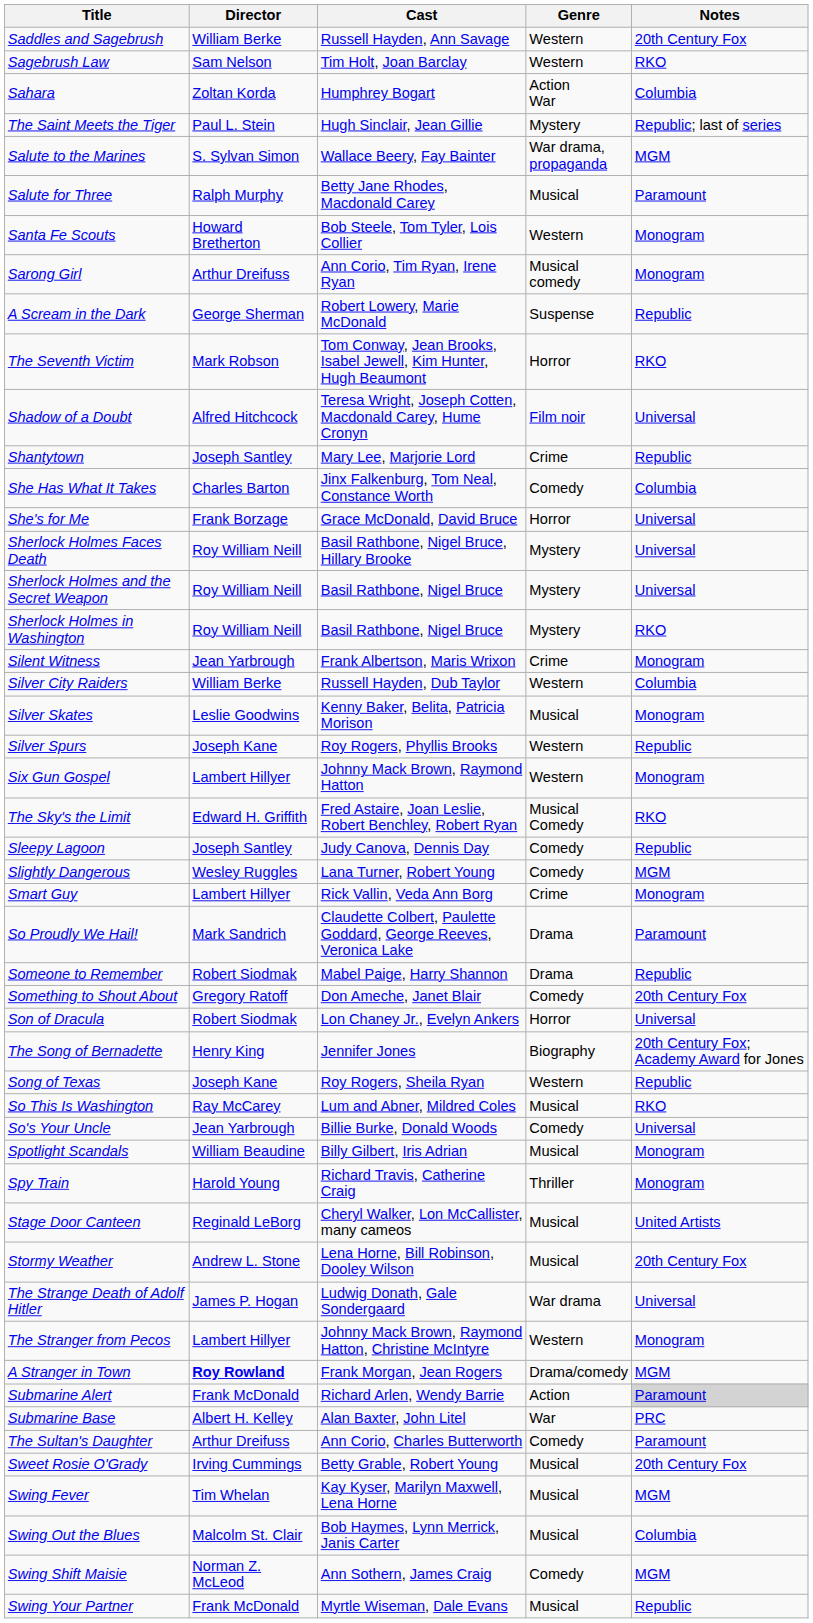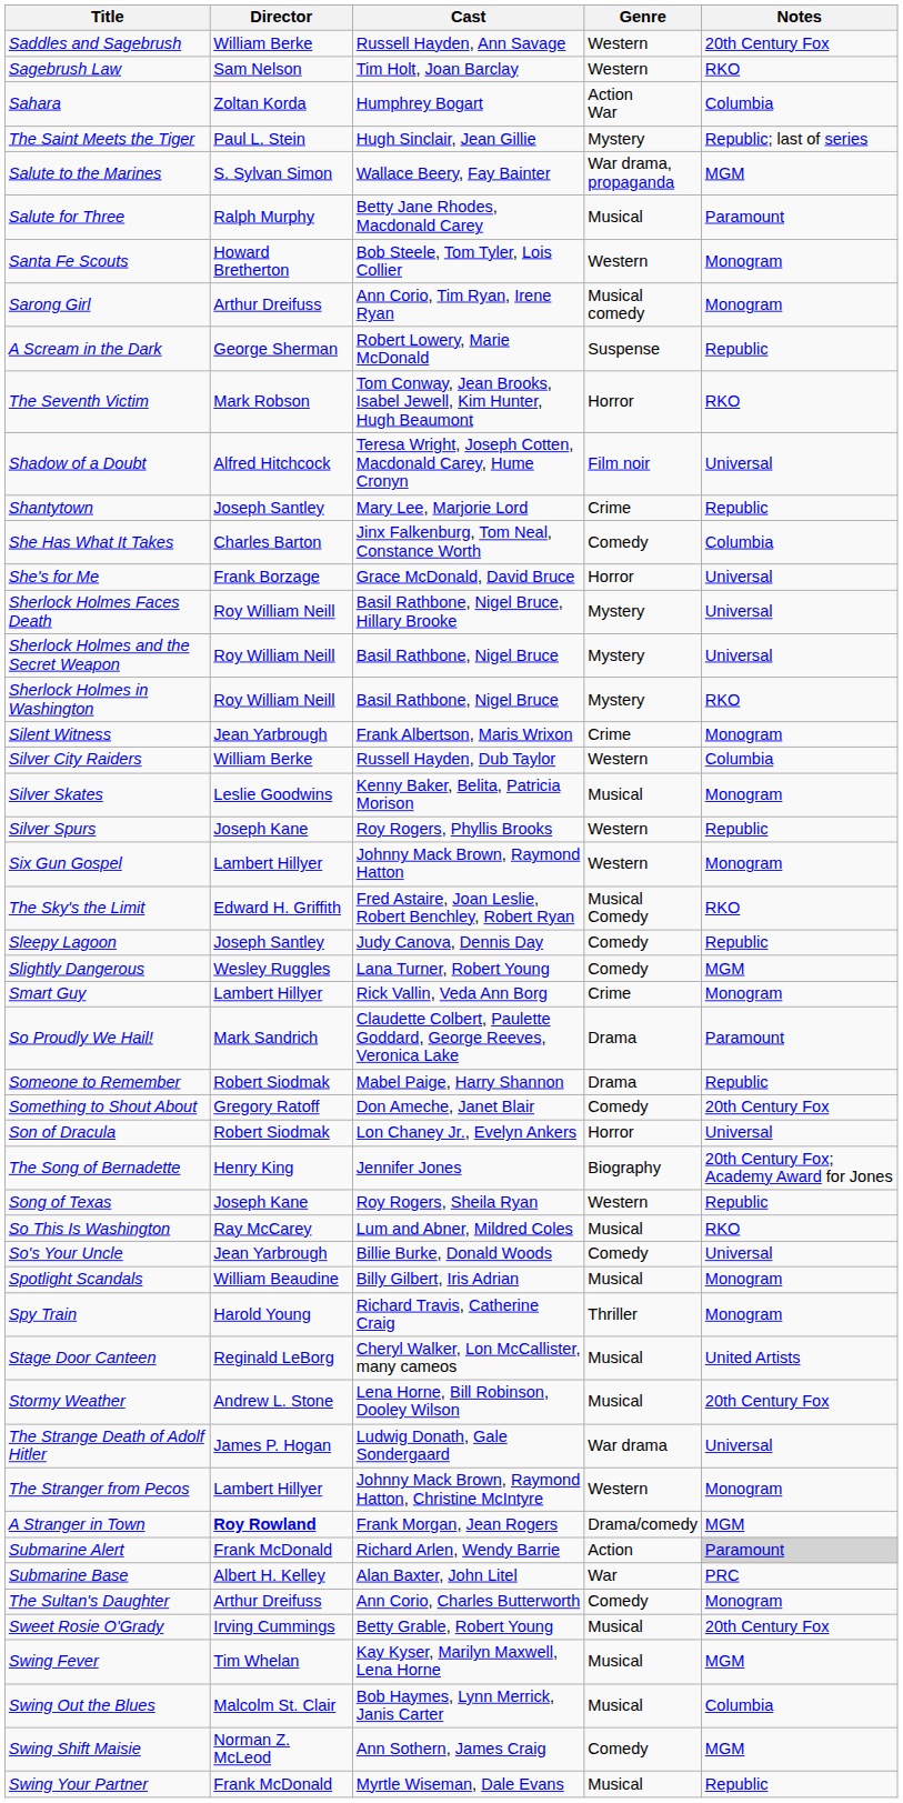 <table class="wikitable" style="width:100%;">
 <tr>
 <th style="width:23%;">Title</th>
 <th style="width:16%;">Director</th>
 <th style="width:26%;">Cast</th>
 <th style="width:13%;">Genre</th>
 <th style="width:22%;">Notes</th>
 </tr>
 <tr>
 <td><em><a href='#'>Saddles and Sagebrush</a></em></td>
 <td><a href='#'>William Berke</a></td>
 <td><a href='#'>Russell Hayden</a>, <a href='#'>Ann Savage</a></td>
 <td>Western</td>
 <td><a href='#'>20th Century Fox</a></td>
 </tr>
 <tr>
 <td><em><a href='#'>Sagebrush Law</a></em></td>
 <td><a href='#'>Sam Nelson</a></td>
 <td><a href='#'>Tim Holt</a>, <a href='#'>Joan Barclay</a></td>
 <td>Western</td>
 <td><a href='#'>RKO</a></td>
 </tr>
 <tr>
 <td><em><a href='#'>Sahara</a></em></td>
 <td><a href='#'>Zoltan Korda</a></td>
 <td><a href='#'>Humphrey Bogart</a></td>
 <td>Action<br>War</td>
 <td><a href='#'>Columbia</a></td>
 </tr>
 <tr>
 <td><em><a href='#'>The Saint Meets the Tiger</a></em></td>
 <td><a href='#'>Paul L. Stein</a></td>
 <td><a href='#'>Hugh Sinclair</a>, <a href='#'>Jean Gillie</a></td>
 <td>Mystery</td>
 <td><a href='#'>Republic</a>; last of <a href='#'>series</a></td>
 </tr>
 <tr>
 <td><em><a href='#'>Salute to the Marines</a></em></td>
 <td><a href='#'>S. Sylvan Simon</a></td>
 <td><a href='#'>Wallace Beery</a>, <a href='#'>Fay Bainter</a></td>
 <td>War drama, <a href='#'>propaganda</a></td>
 <td><a href='#'>MGM</a></td>
 </tr>
 <tr>
 <td><em><a href='#'>Salute for Three</a></em></td>
 <td><a href='#'>Ralph Murphy</a></td>
 <td><a href='#'>Betty Jane Rhodes</a>, <a href='#'>Macdonald Carey</a></td>
 <td>Musical</td>
 <td><a href='#'>Paramount</a></td>
 </tr>
 <tr>
 <td><em><a href='#'>Santa Fe Scouts</a></em></td>
 <td><a href='#'>Howard Bretherton</a></td>
 <td><a href='#'>Bob Steele</a>, <a href='#'>Tom Tyler</a>, <a href='#'>Lois Collier</a></td>
 <td>Western</td>
 <td><a href='#'>Monogram</a></td>
 </tr>
 <tr>
 <td><em><a href='#'>Sarong Girl</a></em></td>
 <td><a href='#'>Arthur Dreifuss</a></td>
 <td><a href='#'>Ann Corio</a>, <a href='#'>Tim Ryan</a>, <a href='#'>Irene Ryan</a></td>
 <td>Musical comedy</td>
 <td><a href='#'>Monogram</a></td>
 </tr>
 <tr>
 <td><em><a href='#'>A Scream in the Dark</a></em></td>
 <td><a href='#'>George Sherman</a></td>
 <td><a href='#'>Robert Lowery</a>, <a href='#'>Marie McDonald</a></td>
 <td>Suspense</td>
 <td><a href='#'>Republic</a></td>
 </tr>
 <tr>
 <td><em><a href='#'>The Seventh Victim</a></em></td>
 <td><a href='#'>Mark Robson</a></td>
 <td><a href='#'>Tom Conway</a>, <a href='#'>Jean Brooks</a>, <a href='#'>Isabel Jewell</a>, <a href='#'>Kim Hunter</a>, <a href='#'>Hugh Beaumont</a></td>
 <td>Horror</td>
 <td><a href='#'>RKO</a></td>
 </tr>
 <tr>
 <td><em><a href='#'>Shadow of a Doubt</a></em></td>
 <td><a href='#'>Alfred Hitchcock</a></td>
 <td><a href='#'>Teresa Wright</a>, <a href='#'>Joseph Cotten</a>, <a href='#'>Macdonald Carey</a>, <a href='#'>Hume Cronyn</a></td>
 <td><a href='#'>Film noir</a></td>
 <td><a href='#'>Universal</a></td>
 </tr>
 <tr>
 <td><em><a href='#'>Shantytown</a></em></td>
 <td><a href='#'>Joseph Santley</a></td>
 <td><a href='#'>Mary Lee</a>, <a href='#'>Marjorie Lord</a></td>
 <td>Crime</td>
 <td><a href='#'>Republic</a></td>
 </tr>
 <tr>
 <td><em><a href='#'>She Has What It Takes</a></em></td>
 <td><a href='#'>Charles Barton</a></td>
 <td><a href='#'>Jinx Falkenburg</a>, <a href='#'>Tom Neal</a>, <a href='#'>Constance Worth</a></td>
 <td>Comedy</td>
 <td><a href='#'>Columbia</a></td>
 </tr>
 <tr>
 <td><em><a href='#'>She's for Me</a></em></td>
 <td><a href='#'>Frank Borzage</a></td>
 <td><a href='#'>Grace McDonald</a>, <a href='#'>David Bruce</a></td>
 <td>Horror</td>
 <td><a href='#'>Universal</a></td>
 </tr>
 <tr>
 <td><em><a href='#'>Sherlock Holmes Faces Death</a></em></td>
 <td><a href='#'>Roy William Neill</a></td>
 <td><a href='#'>Basil Rathbone</a>, <a href='#'>Nigel Bruce</a>, <a href='#'>Hillary Brooke</a></td>
 <td>Mystery</td>
 <td><a href='#'>Universal</a></td>
 </tr>
 <tr>
 <td><em><a href='#'>Sherlock Holmes and the Secret Weapon</a></em></td>
 <td><a href='#'>Roy William Neill</a></td>
 <td><a href='#'>Basil Rathbone</a>, <a href='#'>Nigel Bruce</a></td>
 <td>Mystery</td>
 <td><a href='#'>Universal</a></td>
 </tr>
 <tr>
 <td><em><a href='#'>Sherlock Holmes in Washington</a></em></td>
 <td><a href='#'>Roy William Neill</a></td>
 <td><a href='#'>Basil Rathbone</a>, <a href='#'>Nigel Bruce</a></td>
 <td>Mystery</td>
 <td><a href='#'>RKO</a></td>
 </tr>
 <tr>
 <td><em><a href='#'>Silent Witness</a></em></td>
 <td><a href='#'>Jean Yarbrough</a></td>
 <td><a href='#'>Frank Albertson</a>, <a href='#'>Maris Wrixon</a></td>
 <td>Crime</td>
 <td><a href='#'>Monogram</a></td>
 </tr>
 <tr>
 <td><em><a href='#'>Silver City Raiders</a></em></td>
 <td><a href='#'>William Berke</a></td>
 <td><a href='#'>Russell Hayden</a>, <a href='#'>Dub Taylor</a></td>
 <td>Western</td>
 <td><a href='#'>Columbia</a></td>
 </tr>
 <tr>
 <td><em><a href='#'>Silver Skates</a></em></td>
 <td><a href='#'>Leslie Goodwins</a></td>
 <td><a href='#'>Kenny Baker</a>, <a href='#'>Belita</a>, <a href='#'>Patricia Morison</a></td>
 <td>Musical</td>
 <td><a href='#'>Monogram</a></td>
 </tr>
 <tr>
 <td><em><a href='#'>Silver Spurs</a></em></td>
 <td><a href='#'>Joseph Kane</a></td>
 <td><a href='#'>Roy Rogers</a>, <a href='#'>Phyllis Brooks</a></td>
 <td>Western</td>
 <td><a href='#'>Republic</a></td>
 </tr>
 <tr>
 <td><em><a href='#'>Six Gun Gospel</a></em></td>
 <td><a href='#'>Lambert Hillyer</a></td>
 <td><a href='#'>Johnny Mack Brown</a>, <a href='#'>Raymond Hatton</a></td>
 <td>Western</td>
 <td><a href='#'>Monogram</a></td>
 </tr>
 <tr>
 <td><em><a href='#'>The Sky's the Limit</a></em></td>
 <td><a href='#'>Edward H. Griffith</a></td>
 <td><a href='#'>Fred Astaire</a>, <a href='#'>Joan Leslie</a>, <a href='#'>Robert Benchley</a>, <a href='#'>Robert Ryan</a></td>
 <td>Musical Comedy</td>
 <td><a href='#'>RKO</a></td>
 </tr>
 <tr>
 <td><em><a href='#'>Sleepy Lagoon</a></em></td>
 <td><a href='#'>Joseph Santley</a></td>
 <td><a href='#'>Judy Canova</a>, <a href='#'>Dennis Day</a></td>
 <td>Comedy</td>
 <td><a href='#'>Republic</a></td>
 </tr>
 <tr>
 <td><em><a href='#'>Slightly Dangerous</a></em></td>
 <td><a href='#'>Wesley Ruggles</a></td>
 <td><a href='#'>Lana Turner</a>, <a href='#'>Robert Young</a></td>
 <td>Comedy</td>
 <td><a href='#'>MGM</a></td>
 </tr>
 <tr>
 <td><em><a href='#'>Smart Guy</a></em></td>
 <td><a href='#'>Lambert Hillyer</a></td>
 <td><a href='#'>Rick Vallin</a>, <a href='#'>Veda Ann Borg</a></td>
 <td>Crime</td>
 <td><a href='#'>Monogram</a></td>
 </tr>
 <tr>
 <td><em><a href='#'>So Proudly We Hail!</a></em></td>
 <td><a href='#'>Mark Sandrich</a></td>
 <td><a href='#'>Claudette Colbert</a>, <a href='#'>Paulette Goddard</a>, <a href='#'>George Reeves</a>, <a href='#'>Veronica Lake</a></td>
 <td>Drama</td>
 <td><a href='#'>Paramount</a></td>
 </tr>
 <tr>
 <td><em><a href='#'>Someone to Remember</a></em></td>
 <td><a href='#'>Robert Siodmak</a></td>
 <td><a href='#'>Mabel Paige</a>, <a href='#'>Harry Shannon</a></td>
 <td>Drama</td>
 <td><a href='#'>Republic</a></td>
 </tr>
 <tr>
 <td><em><a href='#'>Something to Shout About</a></em></td>
 <td><a href='#'>Gregory Ratoff</a></td>
 <td><a href='#'>Don Ameche</a>, <a href='#'>Janet Blair</a></td>
 <td>Comedy</td>
 <td><a href='#'>20th Century Fox</a></td>
 </tr>
 <tr>
 <td><em><a href='#'>Son of Dracula</a></em></td>
 <td><a href='#'>Robert Siodmak</a></td>
 <td><a href='#'>Lon Chaney Jr.</a>, <a href='#'>Evelyn Ankers</a></td>
 <td>Horror</td>
 <td><a href='#'>Universal</a></td>
 </tr>
 <tr>
 <td><em><a href='#'>The Song of Bernadette</a></em></td>
 <td><a href='#'>Henry King</a></td>
 <td><a href='#'>Jennifer Jones</a></td>
 <td>Biography</td>
 <td><a href='#'>20th Century Fox</a>; <a href='#'>Academy Award</a> for Jones</td>
 </tr>
 <tr>
 <td><em><a href='#'>Song of Texas</a></em></td>
 <td><a href='#'>Joseph Kane</a></td>
 <td><a href='#'>Roy Rogers</a>, <a href='#'>Sheila Ryan</a></td>
 <td>Western</td>
 <td><a href='#'>Republic</a></td>
 </tr>
 <tr>
 <td><em><a href='#'>So This Is Washington</a></em></td>
 <td><a href='#'>Ray McCarey</a></td>
 <td><a href='#'>Lum and Abner</a>, <a href='#'>Mildred Coles</a></td>
 <td>Musical</td>
 <td><a href='#'>RKO</a></td>
 </tr>
 <tr>
 <td><em><a href='#'>So's Your Uncle</a></em></td>
 <td><a href='#'>Jean Yarbrough</a></td>
 <td><a href='#'>Billie Burke</a>, <a href='#'>Donald Woods</a></td>
 <td>Comedy</td>
 <td><a href='#'>Universal</a></td>
 </tr>
 <tr>
 <td><em><a href='#'>Spotlight Scandals</a></em></td>
 <td><a href='#'>William Beaudine</a></td>
 <td><a href='#'>Billy Gilbert</a>, <a href='#'>Iris Adrian</a></td>
 <td>Musical</td>
 <td><a href='#'>Monogram</a></td>
 </tr>
 <tr>
 <td><em><a href='#'>Spy Train</a></em></td>
 <td><a href='#'>Harold Young</a></td>
 <td><a href='#'>Richard Travis</a>, <a href='#'>Catherine Craig</a></td>
 <td>Thriller</td>
 <td><a href='#'>Monogram</a></td>
 </tr>
 <tr>
 <td><em><a href='#'>Stage Door Canteen</a></em></td>
 <td><a href='#'>Reginald LeBorg</a></td>
 <td><a href='#'>Cheryl Walker</a>, <a href='#'>Lon McCallister</a>, many cameos</td>
 <td>Musical</td>
 <td><a href='#'>United Artists</a></td>
 </tr>
 <tr>
 <td><em><a href='#'>Stormy Weather</a></em></td>
 <td><a href='#'>Andrew L. Stone</a></td>
 <td><a href='#'>Lena Horne</a>, <a href='#'>Bill Robinson</a>, <a href='#'>Dooley Wilson</a></td>
 <td>Musical</td>
 <td><a href='#'>20th Century Fox</a></td>
 </tr>
 <tr>
 <td><em><a href='#'>The Strange Death of Adolf Hitler</a></em></td>
 <td><a href='#'>James P. Hogan</a></td>
 <td><a href='#'>Ludwig Donath</a>, <a href='#'>Gale Sondergaard</a></td>
 <td>War drama</td>
 <td><a href='#'>Universal</a></td>
 </tr>
 <tr>
 <td><em><a href='#'>The Stranger from Pecos</a></em></td>
 <td><a href='#'>Lambert Hillyer</a></td>
 <td><a href='#'>Johnny Mack Brown</a>, <a href='#'>Raymond Hatton</a>, <a href='#'>Christine McIntyre</a></td>
 <td>Western</td>
 <td><a href='#'>Monogram</a></td>
 </tr>
 <tr>
 <td><em><a href='#'>A Stranger in Town</a></em></td>
 <td><strong><a href='#'>Roy Rowland</a></strong></td>
 <td><a href='#'>Frank Morgan</a>, <a href='#'>Jean Rogers</a></td>
 <td>Drama/comedy</td>
 <td><a href='#'>MGM</a></td>
 </tr>
 <tr>
 <td><em><a href='#'>Submarine Alert</a></em></td>
 <td><a href='#'>Frank McDonald</a></td>
 <td><a href='#'>Richard Arlen</a>, <a href='#'>Wendy Barrie</a></td>
 <td>Action</td>
 <td style="background: lightgrey;"><a href='#'>Paramount</a></td>
 </tr>
 <tr>
 <td><em><a href='#'>Submarine Base</a></em></td>
 <td><a href='#'>Albert H. Kelley</a></td>
 <td><a href='#'>Alan Baxter</a>, <a href='#'>John Litel</a></td>
 <td>War</td>
 <td><a href='#'>PRC</a></td>
 </tr>
 <tr>
 <td><em><a href='#'>The Sultan's Daughter</a></em></td>
 <td><a href='#'>Arthur Dreifuss</a></td>
 <td><a href='#'>Ann Corio</a>, <a href='#'>Charles Butterworth</a></td>
 <td>Comedy</td>
-<td><a href='#'>Paramount</a></td>
+<td><a href='#'>Monogram</a></td>
 </tr>
 <tr>
 <td><em><a href='#'>Sweet Rosie O'Grady</a></em></td>
 <td><a href='#'>Irving Cummings</a></td>
 <td><a href='#'>Betty Grable</a>, <a href='#'>Robert Young</a></td>
 <td>Musical</td>
 <td><a href='#'>20th Century Fox</a></td>
 </tr>
 <tr>
 <td><em><a href='#'>Swing Fever</a></em></td>
 <td><a href='#'>Tim Whelan</a></td>
 <td><a href='#'>Kay Kyser</a>, <a href='#'>Marilyn Maxwell</a>, <a href='#'>Lena Horne</a></td>
 <td>Musical</td>
 <td><a href='#'>MGM</a></td>
 </tr>
 <tr>
 <td><em><a href='#'>Swing Out the Blues</a></em></td>
 <td><a href='#'>Malcolm St. Clair</a></td>
 <td><a href='#'>Bob Haymes</a>, <a href='#'>Lynn Merrick</a>, <a href='#'>Janis Carter</a></td>
 <td>Musical</td>
 <td><a href='#'>Columbia</a></td>
 </tr>
 <tr>
 <td><em><a href='#'>Swing Shift Maisie</a></em></td>
 <td><a href='#'>Norman Z. McLeod</a></td>
 <td><a href='#'>Ann Sothern</a>, <a href='#'>James Craig</a></td>
 <td>Comedy</td>
 <td><a href='#'>MGM</a></td>
 </tr>
 <tr>
 <td><em><a href='#'>Swing Your Partner</a></em></td>
 <td><a href='#'>Frank McDonald</a></td>
 <td><a href='#'>Myrtle Wiseman</a>, <a href='#'>Dale Evans</a></td>
 <td>Musical</td>
 <td><a href='#'>Republic</a></td>
 </tr>
 </table>
